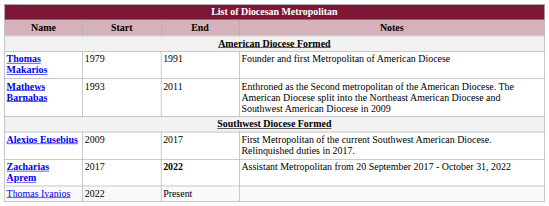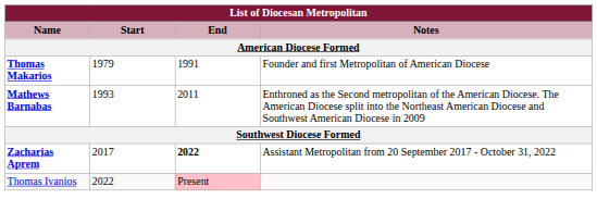 <table class="wikitable" style="width: 69%;">
 <tr>
 <th colspan="4" style="background-color: #7F1635; color: white;">List of Diocesan Metropolitan</th>
 </tr>
 <tr>
 <th style="background-color: #D4B1BB; width: 10%;">Name</th>
 <th style="background-color: #D4B1BB; width: 10%;">Start</th>
 <th style="background-color: #D4B1BB; width: 10%;">End</th>
 <th style="background-color: #D4B1BB; width: 39%;">Notes</th>
 </tr>
 <tr>
 <th colspan="4"><u>American Diocese Formed</u></th>
 </tr>
 <tr style="background-color: white;" valign="top">
 <td><strong><a href='#'>Thomas Makarios</a></strong></td>
 <td>1979</td>
 <td>1991</td>
 <td>Founder and first Metropolitan of American Diocese</td>
 </tr>
 <tr style="background-color: white;" valign="top">
 <td><strong><a href='#'>Mathews Barnabas</a></strong></td>
 <td>1993</td>
 <td>2011</td>
 <td>Enthroned as the Second metropolitan of the American Diocese. The American Diocese split into the Northeast American Diocese and Southwest American Diocese in 2009</td>
 </tr>
 <tr>
 <th colspan="4"><u>Southwest Diocese Formed</u></th>
 </tr>
 <tr style="background-color: white;" valign="top">
-<td><strong><a href='#'>Alexios Eusebius</a></strong></td>
-<td>2009</td>
-<td>2017</td>
-<td>First Metropolitan of the current Southwest American Diocese. Relinquished duties in 2017.</td>
-</tr>
-<tr style="background-color: white;" valign="top">
 <td><strong><a href='#'>Zacharias Aprem</a></strong></td>
 <td>2017</td>
 <td><strong>2022</strong></td>
 <td>Assistant Metropolitan from 20 September 2017 - October 31, 2022</td>
 </tr>
 <tr>
 <td><a href='#'>Thomas Ivanios</a></td>
 <td>2022</td>
-<td>Present</td>
+<td style="background: pink;">Present</td>
 <td></td>
 </tr>
 </table>
